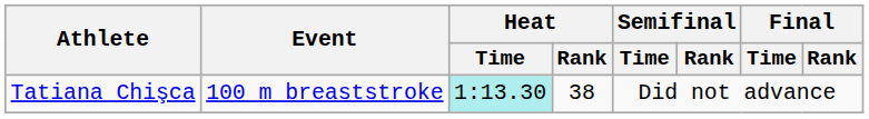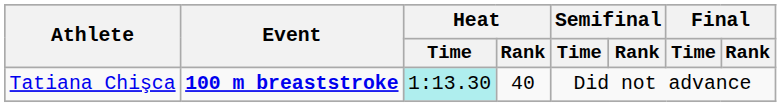 <table class=wikitable style="font-size:90%">
 <tr>
 <th rowspan="2">Athlete</th>
 <th rowspan="2">Event</th>
 <th colspan="2">Heat</th>
 <th colspan="2">Semifinal</th>
 <th colspan="2">Final</th>
 </tr>
 <tr style="font-size:95%">
 <th>Time</th>
 <th>Rank</th>
 <th>Time</th>
 <th>Rank</th>
 <th>Time</th>
 <th>Rank</th>
 </tr>
 <tr align=center>
 <td align=left><a href='#'>Tatiana Chişca</a></td>
-<td align=left><a href='#'>100 m breaststroke</a></td>
+<td align=left><strong><a href='#'>100 m breaststroke</a></strong></td>
 <td style="background: paleturquoise;">1:13.30</td>
-<td>38</td>
+<td>40</td>
 <td colspan=4>Did not advance</td>
 </tr>
 </table>
